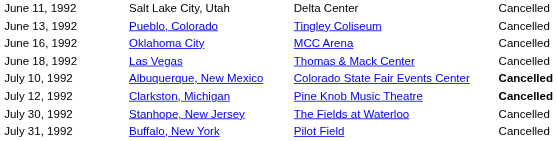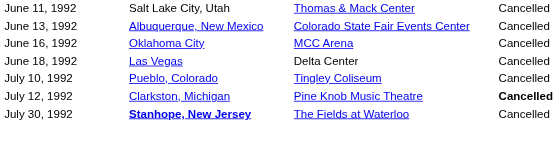 <table cellpadding="2" style="border:0 solid darkgrey; font-size:90%">
 <tr>
 <th style="width:150px;"></th>
 <th style="width:200px;"></th>
 <th style="width:250px;"></th>
 <th style="width:700px;"></th>
 </tr>
 <tr border="0">
 </tr>
 <tr>
 <td>June 11, 1992</td>
 <td>Salt Lake City, Utah</td>
-<td>Delta Center</td>
+<td><a href='#'>Thomas & Mack Center</a></td>
 <td>Cancelled</td>
 </tr>
 <tr>
 <td>June 13, 1992</td>
-<td><a href='#'>Pueblo, Colorado</a></td>
-<td><a href='#'>Tingley Coliseum</a></td>
+<td><a href='#'>Albuquerque, New Mexico</a></td>
+<td><a href='#'>Colorado State Fair Events Center</a></td>
 <td>Cancelled</td>
 </tr>
 <tr>
 <td>June 16, 1992</td>
 <td><a href='#'>Oklahoma City</a></td>
 <td><a href='#'>MCC Arena</a></td>
 <td>Cancelled</td>
 </tr>
 <tr>
 <td>June 18, 1992</td>
 <td><a href='#'>Las Vegas</a></td>
-<td><a href='#'>Thomas & Mack Center</a></td>
+<td>Delta Center</td>
 <td>Cancelled</td>
 </tr>
 <tr>
 <td>July 10, 1992</td>
-<td><a href='#'>Albuquerque, New Mexico</a></td>
-<td><a href='#'>Colorado State Fair Events Center</a></td>
-<td><strong>Cancelled</strong></td>
+<td><a href='#'>Pueblo, Colorado</a></td>
+<td><a href='#'>Tingley Coliseum</a></td>
+<td>Cancelled</td>
 </tr>
 <tr>
 <td>July 12, 1992</td>
 <td><a href='#'>Clarkston, Michigan</a></td>
 <td><a href='#'>Pine Knob Music Theatre</a></td>
 <td><strong>Cancelled</strong></td>
 </tr>
 <tr>
 <td>July 30, 1992</td>
-<td><a href='#'>Stanhope, New Jersey</a></td>
+<td><strong><a href='#'>Stanhope, New Jersey</a></strong></td>
 <td><a href='#'>The Fields at Waterloo</a></td>
 <td>Cancelled</td>
 </tr>
-<tr>
-<td>July 31, 1992</td>
-<td><a href='#'>Buffalo, New York</a></td>
-<td><a href='#'>Pilot Field</a></td>
-<td>Cancelled</td>
-<td></td>
-</tr>
 </table>
